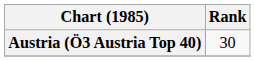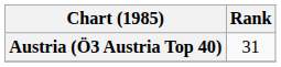 <table class="wikitable plainrowheaders" style="text-align:center;">
 <tr>
 <th scope="col">Chart (1985)</th>
 <th scope="col">Rank</th>
 </tr>
 <tr>
 <th scope="row">Austria (Ö3 Austria Top 40)</th>
-<td>30</td>
+<td>31</td>
 </tr>
 <tr>
 </tr>
 </table>
